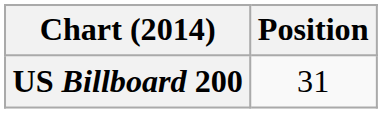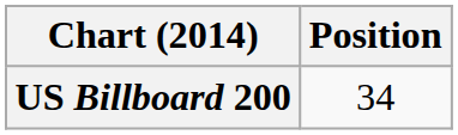 <table class="wikitable plainrowheaders" style="text-align:center">
 <tr>
 <th scope="col">Chart (2014)</th>
 <th scope="col">Position</th>
 </tr>
 <tr>
 <th scope="row">US <em>Billboard</em> 200</th>
-<td>31</td>
+<td>34</td>
 </tr>
 </table>
